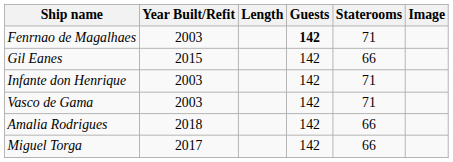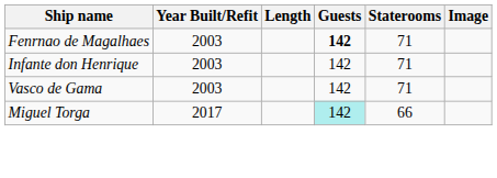 <table class="wikitable">
 <tr>
 <th>Ship name</th>
 <th>Year Built/Refit</th>
 <th>Length</th>
 <th>Guests</th>
 <th>Staterooms</th>
 <th>Image</th>
 </tr>
 <tr>
 <td><em>Fenrnao de Magalhaes</em></td>
 <td style="text-align:Center;">2003</td>
 <td style="text-align:Center;"></td>
 <td style="text-align:Center;"><strong>142</strong></td>
 <td style="text-align:Center;">71</td>
-<td style="text-align:Center;"></td>
-</tr>
-<tr>
-<td><em>Gil Eanes</em></td>
-<td style="text-align:Center;">2015</td>
-<td style="text-align:Center;"></td>
-<td style="text-align:Center;">142</td>
-<td style="text-align:Center;">66</td>
 <td style="text-align:Center;"></td>
 </tr>
 <tr>
 <td><em>Infante don Henrique</em></td>
 <td style="text-align:Center;">2003</td>
 <td style="text-align:Center;"></td>
 <td style="text-align:Center;">142</td>
 <td style="text-align:Center;">71</td>
 <td style="text-align:Center;"></td>
 </tr>
 <tr>
 <td><em>Vasco de Gama</em></td>
 <td style="text-align:Center;">2003</td>
 <td style="text-align:Center;"></td>
 <td style="text-align:Center;">142</td>
 <td style="text-align:Center;">71</td>
 <td style="text-align:Center;"></td>
 </tr>
 <tr>
-<td><em>Amalia Rodrigues</em></td>
-<td style="text-align:Center;">2018</td>
-<td style="text-align:Center;"></td>
-<td style="text-align:Center;">142</td>
-<td style="text-align:Center;">66</td>
-<td style="text-align:Center;"></td>
-</tr>
-<tr>
 <td><em>Miguel Torga</em></td>
 <td style="text-align:Center;">2017</td>
 <td style="text-align:Center;"></td>
-<td style="text-align:Center;">142</td>
+<td style="background: paleturquoise; text-align:Center;">142</td>
 <td style="text-align:Center;">66</td>
 <td style="text-align:Center;"></td>
 </tr>
 </table>
